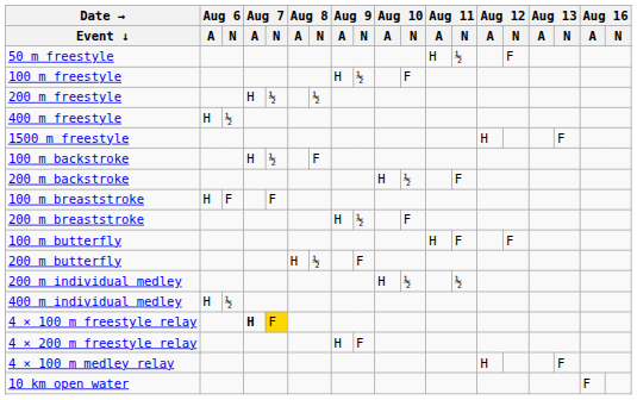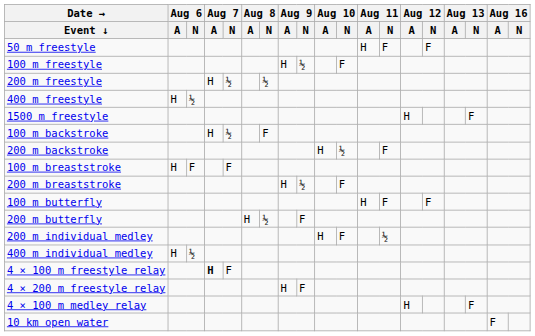 <table class="wikitable olympic-schedule swimming">
 <tr>
 <th>Date →</th>
 <th colspan="2">Aug 6</th>
 <th colspan="2">Aug 7</th>
 <th colspan="2">Aug 8</th>
 <th colspan="2">Aug 9</th>
 <th colspan="2">Aug 10</th>
 <th colspan="2">Aug 11</th>
 <th colspan="2">Aug 12</th>
 <th colspan="2">Aug 13</th>
 <th colspan="2">Aug 16</th>
 </tr>
 <tr>
 <th>Event ↓</th>
 <th>A</th>
 <th>N</th>
 <th>A</th>
 <th>N</th>
 <th>A</th>
 <th>N</th>
 <th>A</th>
 <th>N</th>
 <th>A</th>
 <th>N</th>
 <th>A</th>
 <th>N</th>
 <th>A</th>
 <th>N</th>
 <th>A</th>
 <th>N</th>
 <th>A</th>
 <th>N</th>
 </tr>
 <tr>
 <td class="event"><a href='#'>50 m freestyle</a></td>
 <td colspan=2></td>
 <td colspan=2></td>
 <td colspan=2></td>
 <td colspan=2></td>
 <td colspan=2></td>
 <td class="heats">H</td>
-<td class="semifinals">½</td>
+<td class="final">F</td>
 <td></td>
 <td class="final">F</td>
 <td colspan=2></td>
 <td colspan=2></td>
 </tr>
 <tr>
 <td class="event"><a href='#'>100 m freestyle</a></td>
 <td colspan=2></td>
 <td colspan=2></td>
 <td colspan=2></td>
 <td class="heats">H</td>
 <td class="semifinals">½</td>
 <td></td>
 <td class="final">F</td>
 <td colspan=2></td>
 <td colspan=2></td>
 <td colspan=2></td>
 <td colspan=2></td>
 </tr>
 <tr>
 <td class="event"><a href='#'>200 m freestyle</a></td>
 <td colspan=2></td>
 <td class="heats">H</td>
 <td class="semifinals">½</td>
 <td></td>
 <td class="semifinals">½</td>
 <td colspan=2></td>
 <td colspan=2></td>
 <td colspan=2></td>
 <td colspan=2></td>
 <td colspan=2></td>
 <td colspan=2></td>
 </tr>
 <tr>
 <td class="event"><a href='#'>400 m freestyle</a></td>
 <td class="heats">H</td>
 <td class="semifinals">½</td>
 <td colspan=2></td>
 <td colspan=2></td>
 <td colspan=2></td>
 <td colspan=2></td>
 <td colspan=2></td>
 <td colspan=2></td>
 <td colspan=2></td>
 <td colspan=2></td>
 </tr>
 <tr>
 <td class="event"><a href='#'>1500 m freestyle</a></td>
 <td colspan=2></td>
 <td colspan=2></td>
 <td colspan=2></td>
 <td colspan=2></td>
 <td colspan=2></td>
 <td colspan=2></td>
 <td class="heats">H</td>
 <td></td>
 <td></td>
 <td class="final">F</td>
 <td colspan=2></td>
 </tr>
 <tr>
 <td class="event"><a href='#'>100 m backstroke</a></td>
 <td colspan=2></td>
 <td class="heats">H</td>
 <td class="semifinals">½</td>
 <td></td>
 <td class="final">F</td>
 <td colspan=2></td>
 <td colspan=2></td>
 <td colspan=2></td>
 <td colspan=2></td>
 <td colspan=2></td>
 <td colspan=2></td>
 </tr>
 <tr>
 <td class="event"><a href='#'>200 m backstroke</a></td>
 <td colspan=2></td>
 <td colspan=2></td>
 <td colspan=2></td>
 <td colspan=2></td>
 <td class="heats">H</td>
 <td class="semifinals">½</td>
 <td></td>
 <td class="final">F</td>
 <td colspan=2></td>
 <td colspan=2></td>
 <td colspan=2></td>
 </tr>
 <tr>
 <td class="event"><a href='#'>100 m breaststroke</a></td>
 <td class="heats">H</td>
 <td class="final">F</td>
 <td></td>
 <td class="final">F</td>
 <td colspan=2></td>
 <td colspan=2></td>
 <td colspan=2></td>
 <td colspan=2></td>
 <td colspan=2></td>
 <td colspan=2></td>
 <td colspan=2></td>
 </tr>
 <tr>
 <td class="event"><a href='#'>200 m breaststroke</a></td>
 <td colspan=2></td>
 <td colspan=2></td>
 <td colspan=2></td>
 <td class="heats">H</td>
 <td class="semifinals">½</td>
 <td></td>
 <td class="final">F</td>
 <td colspan=2></td>
 <td colspan=2></td>
 <td colspan=2></td>
 <td colspan=2></td>
 </tr>
 <tr>
 <td class="event"><a href='#'>100 m butterfly</a></td>
 <td colspan=2></td>
 <td colspan=2></td>
 <td colspan=2></td>
 <td colspan=2></td>
 <td colspan=2></td>
 <td class="heats">H</td>
 <td class="final">F</td>
 <td></td>
 <td class="final">F</td>
 <td colspan=2></td>
 <td colspan=2></td>
 </tr>
 <tr>
 <td class="event"><a href='#'>200 m butterfly</a></td>
 <td colspan=2></td>
 <td colspan=2></td>
 <td class="heats">H</td>
 <td class="semifinals">½</td>
 <td></td>
 <td class="final">F</td>
 <td colspan=2></td>
 <td colspan=2></td>
 <td colspan=2></td>
 <td colspan=2></td>
 <td colspan=2></td>
 </tr>
 <tr>
 <td class="event"><a href='#'>200 m individual medley</a></td>
 <td colspan=2></td>
 <td colspan=2></td>
 <td colspan=2></td>
 <td colspan=2></td>
 <td class="heats">H</td>
-<td class="semifinals">½</td>
+<td class="final">F</td>
 <td></td>
 <td class="semifinals">½</td>
 <td colspan=2></td>
 <td colspan=2></td>
 <td colspan=2></td>
 </tr>
 <tr>
 <td class="event"><a href='#'>400 m individual medley</a></td>
 <td class="heats">H</td>
 <td class="semifinals">½</td>
 <td colspan=2></td>
 <td colspan=2></td>
 <td colspan=2></td>
 <td colspan=2></td>
 <td colspan=2></td>
 <td colspan=2></td>
 <td colspan=2></td>
 <td colspan=2></td>
 </tr>
 <tr>
 <td class="event"><a href='#'>4 × 100 m freestyle relay</a></td>
 <td colspan=2></td>
 <td class="heats"><strong>H</strong></td>
-<td class="final" style="background: gold;">F</td>
+<td class="final">F</td>
 <td colspan=2></td>
 <td colspan=2></td>
 <td colspan=2></td>
 <td colspan=2></td>
 <td colspan=2></td>
 <td colspan=2></td>
 <td colspan=2></td>
 </tr>
 <tr>
 <td class="event"><a href='#'>4 × 200 m freestyle relay</a></td>
 <td colspan=2></td>
 <td colspan=2></td>
 <td colspan=2></td>
 <td class="heats">H</td>
 <td class="final">F</td>
 <td colspan=2></td>
 <td colspan=2></td>
 <td colspan=2></td>
 <td colspan=2></td>
 <td colspan=2></td>
 </tr>
 <tr>
 <td class="event"><a href='#'>4 × 100 m medley relay</a></td>
 <td colspan=2></td>
 <td colspan=2></td>
 <td colspan=2></td>
 <td colspan=2></td>
 <td colspan=2></td>
 <td colspan=2></td>
 <td class="heats">H</td>
 <td></td>
 <td></td>
 <td class="final">F</td>
 <td colspan=2></td>
 </tr>
 <tr>
 <td class="event"><a href='#'>10 km open water</a></td>
 <td colspan=2></td>
 <td colspan=2></td>
 <td colspan=2></td>
 <td colspan=2></td>
 <td colspan=2></td>
 <td colspan=2></td>
 <td colspan=2></td>
 <td colspan=2></td>
 <td class="final">F</td>
 <td></td>
 </tr>
 </table>
